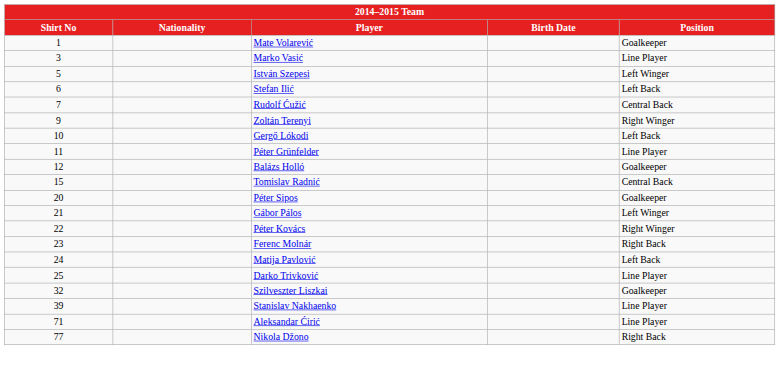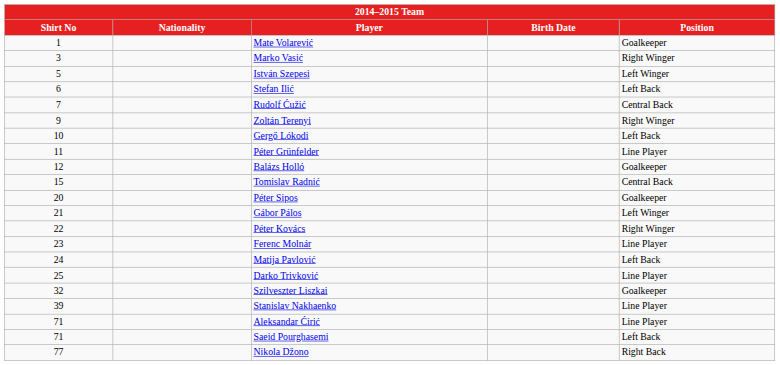 <table class="wikitable collapsible collapsed" style="width:100%">
 <tr>
 <th colspan=5 style="background-color:#E62020;color:white;text-align:center;"> <strong>2014–2015 Team</strong></th>
 </tr>
 <tr>
 <th style="color:white; background:#E62020">Shirt No</th>
 <th style="color:white; background:#E62020">Nationality</th>
 <th style="color:white; background:#E62020">Player</th>
 <th style="color:white; background:#E62020">Birth Date</th>
 <th style="color:white; background:#E62020">Position</th>
 </tr>
 <tr>
 <td align=center>1</td>
 <td></td>
 <td><a href='#'>Mate Volarević</a></td>
 <td></td>
 <td>Goalkeeper</td>
 </tr>
 <tr>
 <td align=center>3</td>
 <td></td>
 <td><a href='#'>Marko Vasić</a></td>
 <td></td>
-<td>Line Player</td>
+<td>Right Winger</td>
 </tr>
 <tr>
 <td align=center>5</td>
 <td></td>
 <td><a href='#'>István Szepesi</a></td>
 <td></td>
 <td>Left Winger</td>
 </tr>
 <tr>
 <td align=center>6</td>
 <td></td>
 <td><a href='#'>Stefan Ilić</a></td>
 <td></td>
 <td>Left Back</td>
 </tr>
 <tr>
 <td align=center>7</td>
 <td></td>
 <td><a href='#'>Rudolf Ćužić</a></td>
 <td></td>
 <td>Central Back</td>
 </tr>
 <tr>
 <td align=center>9</td>
 <td></td>
 <td><a href='#'>Zoltán Terenyi</a></td>
 <td></td>
 <td>Right Winger</td>
 </tr>
 <tr>
 <td align=center>10</td>
 <td></td>
 <td><a href='#'>Gergő Lókodi</a></td>
 <td></td>
 <td>Left Back</td>
 </tr>
 <tr>
 <td align=center>11</td>
 <td></td>
 <td><a href='#'>Péter Grünfelder</a></td>
 <td></td>
 <td>Line Player</td>
 </tr>
 <tr>
 <td align=center>12</td>
 <td></td>
 <td><a href='#'>Balázs Holló</a></td>
 <td></td>
 <td>Goalkeeper</td>
 </tr>
 <tr>
 <td align=center>15</td>
 <td></td>
 <td><a href='#'>Tomislav Radnić</a></td>
 <td></td>
 <td>Central Back</td>
 </tr>
 <tr>
 <td align=center>20</td>
 <td></td>
 <td><a href='#'>Péter Sipos</a></td>
 <td></td>
 <td>Goalkeeper</td>
 </tr>
 <tr>
 <td align=center>21</td>
 <td></td>
 <td><a href='#'>Gábor Pálos</a></td>
 <td></td>
 <td>Left Winger</td>
 </tr>
 <tr>
 <td align=center>22</td>
 <td></td>
 <td><a href='#'>Péter Kovács</a></td>
 <td></td>
 <td>Right Winger</td>
 </tr>
 <tr>
 <td align=center>23</td>
 <td></td>
 <td><a href='#'>Ferenc Molnár</a></td>
 <td></td>
-<td>Right Back</td>
+<td>Line Player</td>
 </tr>
 <tr>
 <td align=center>24</td>
 <td></td>
 <td><a href='#'>Matija Pavlović</a></td>
 <td></td>
 <td>Left Back</td>
 </tr>
 <tr>
 <td align=center>25</td>
 <td></td>
 <td><a href='#'>Darko Trivković</a></td>
 <td></td>
 <td>Line Player</td>
 </tr>
 <tr>
 <td align=center>32</td>
 <td></td>
 <td><a href='#'>Szilveszter Liszkai</a></td>
 <td></td>
 <td>Goalkeeper</td>
 </tr>
 <tr>
 <td align=center>39</td>
 <td></td>
 <td><a href='#'>Stanislav Nakhaenko</a></td>
 <td></td>
 <td>Line Player</td>
 </tr>
 <tr>
 <td align=center>71</td>
 <td></td>
 <td><a href='#'>Aleksandar Ćirić</a></td>
 <td></td>
 <td>Line Player</td>
 </tr>
 <tr>
+<td align=center>71</td>
+<td></td>
+<td><a href='#'>Saeid Pourghasemi</a></td>
+<td></td>
+<td>Left Back</td>
+</tr>
+<tr>
 <td align=center>77</td>
 <td></td>
 <td><a href='#'>Nikola Džono</a></td>
 <td></td>
 <td>Right Back</td>
 </tr>
 </table>
